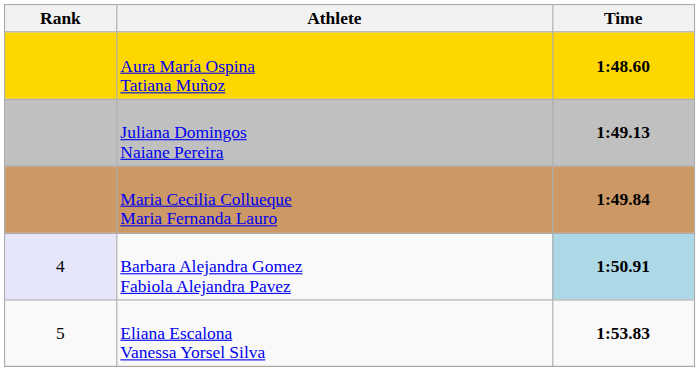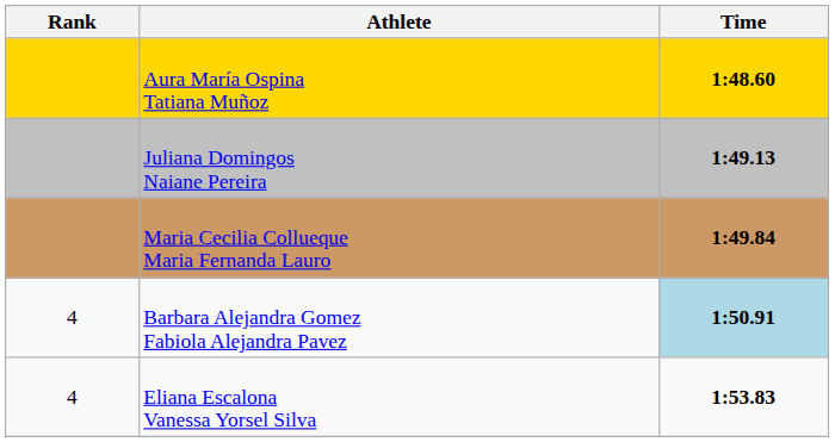 <table class="wikitable" width=40% style="text-align:center">
 <tr>
 <th>Rank</th>
 <th>Athlete</th>
 <th>Time</th>
 </tr>
 <tr bgcolor=gold>
 <td></td>
 <td align=left><br><a href='#'>Aura María Ospina</a><br><a href='#'>Tatiana Muñoz</a></td>
 <td><strong>1:48.60</strong></td>
 </tr>
 <tr bgcolor=silver>
 <td></td>
 <td align=left><br><a href='#'>Juliana Domingos</a><br><a href='#'>Naiane Pereira</a></td>
 <td><strong>1:49.13</strong></td>
 </tr>
 <tr bgcolor=cc9966>
 <td></td>
 <td align=left><br><a href='#'>Maria Cecilia Collueque</a><br><a href='#'>Maria Fernanda Lauro</a></td>
 <td><strong>1:49.84</strong></td>
 </tr>
 <tr>
-<td style="background: lavender;">4</td>
+<td>4</td>
 <td align=left><br><a href='#'>Barbara Alejandra Gomez</a><br><a href='#'>Fabiola Alejandra Pavez</a></td>
 <td style="background: lightblue;"><strong>1:50.91</strong></td>
 </tr>
 <tr>
-<td>5</td>
+<td>4</td>
 <td align=left><br><a href='#'>Eliana Escalona</a><br><a href='#'>Vanessa Yorsel Silva</a></td>
 <td><strong>1:53.83</strong></td>
 </tr>
 <tr>
 </tr>
 </table>
